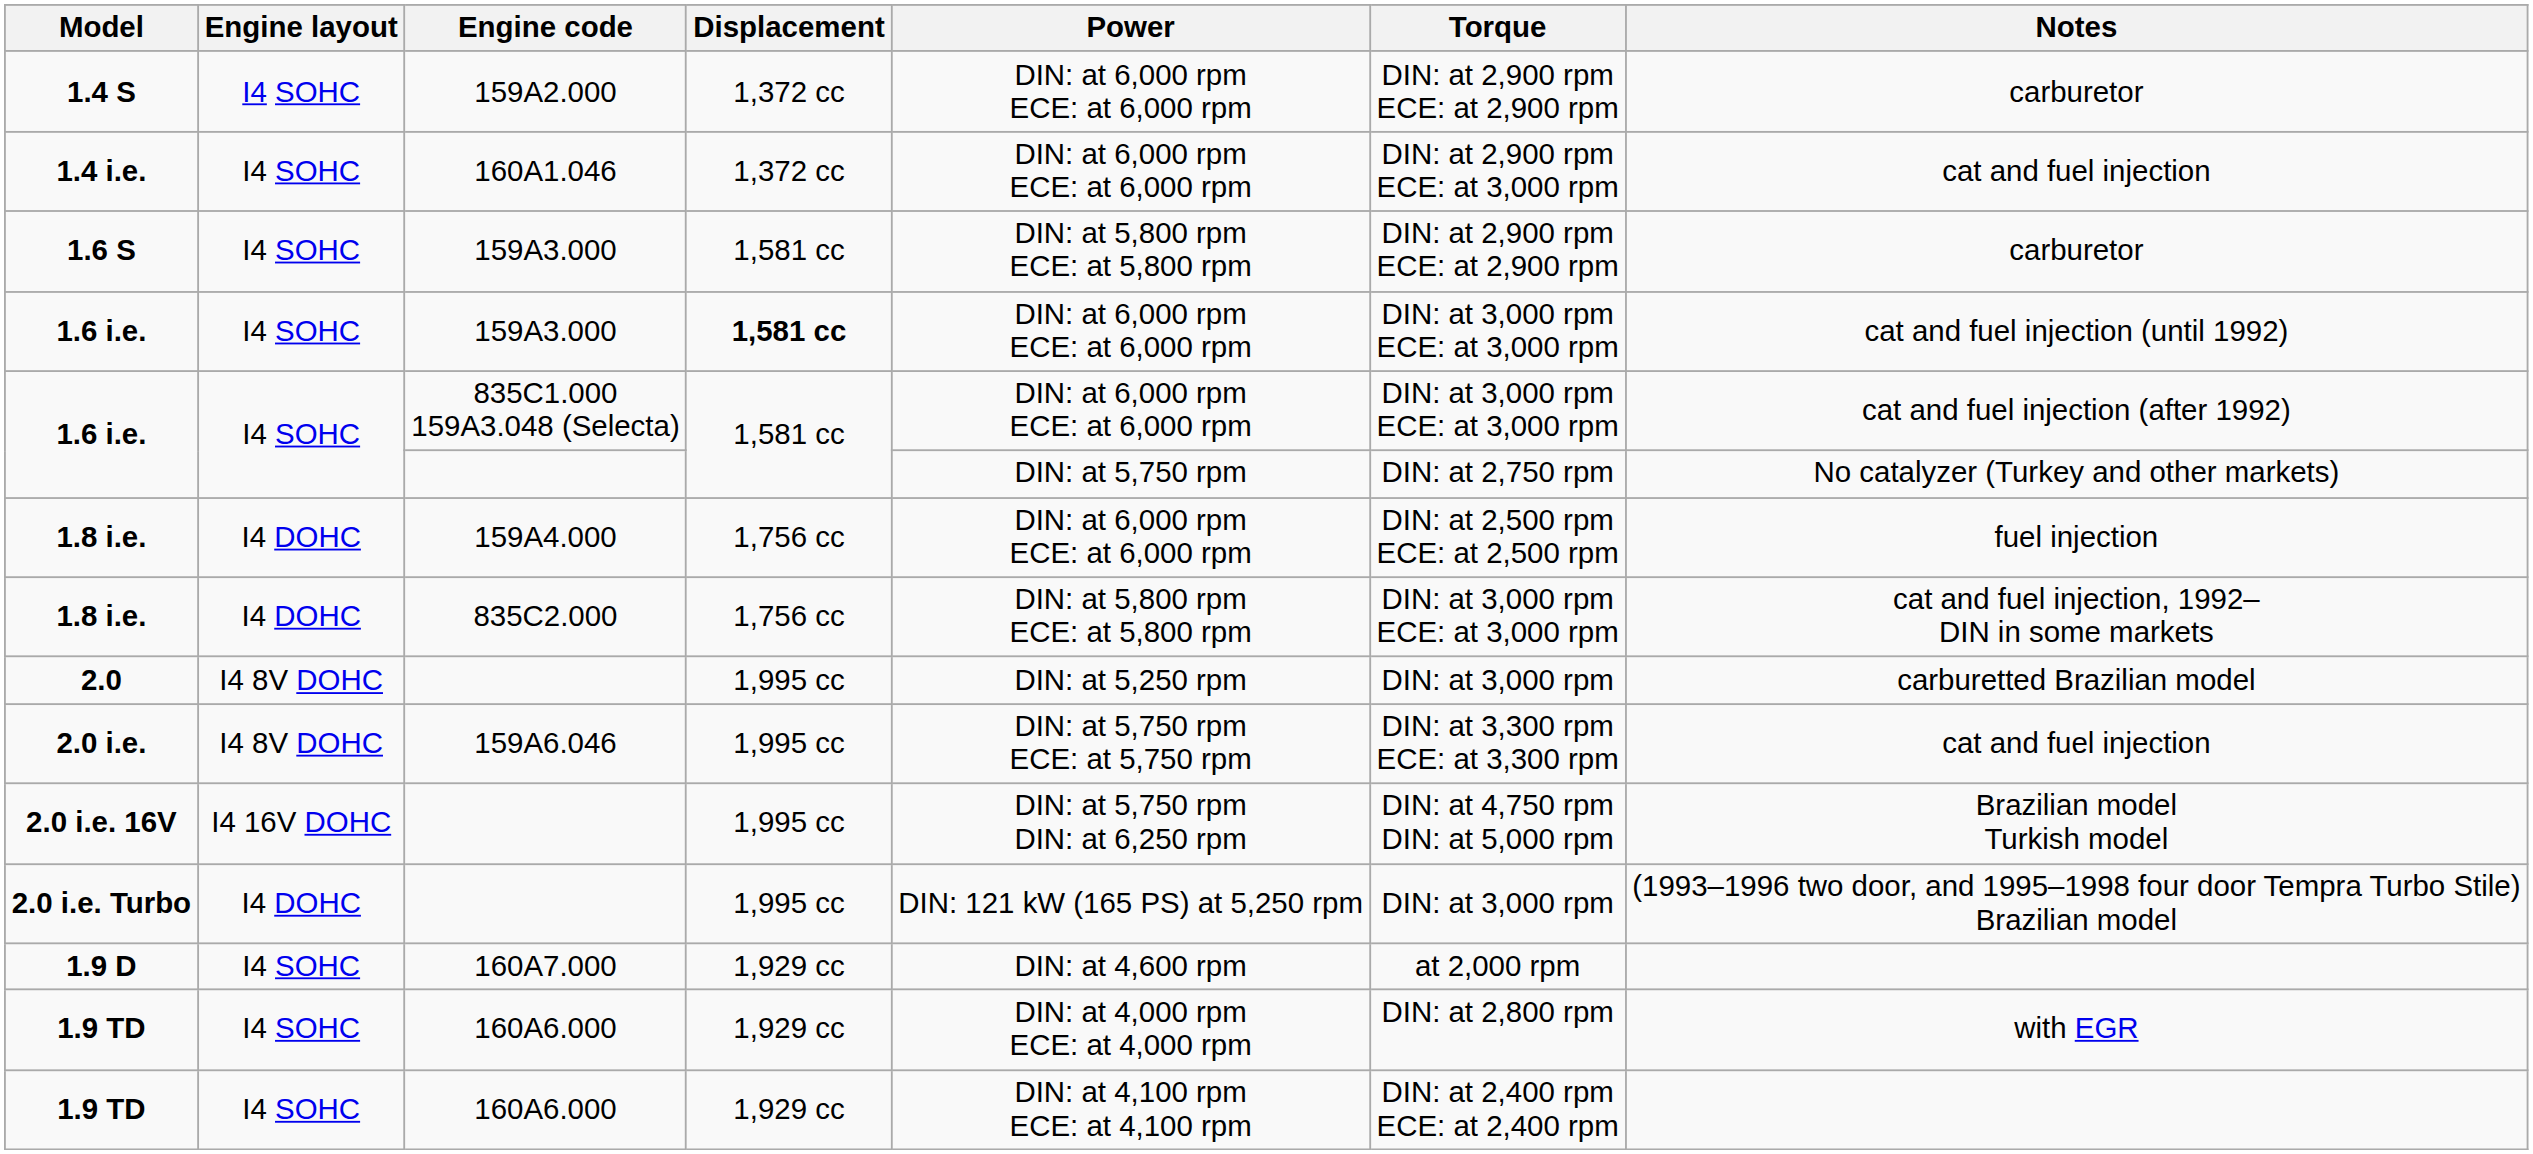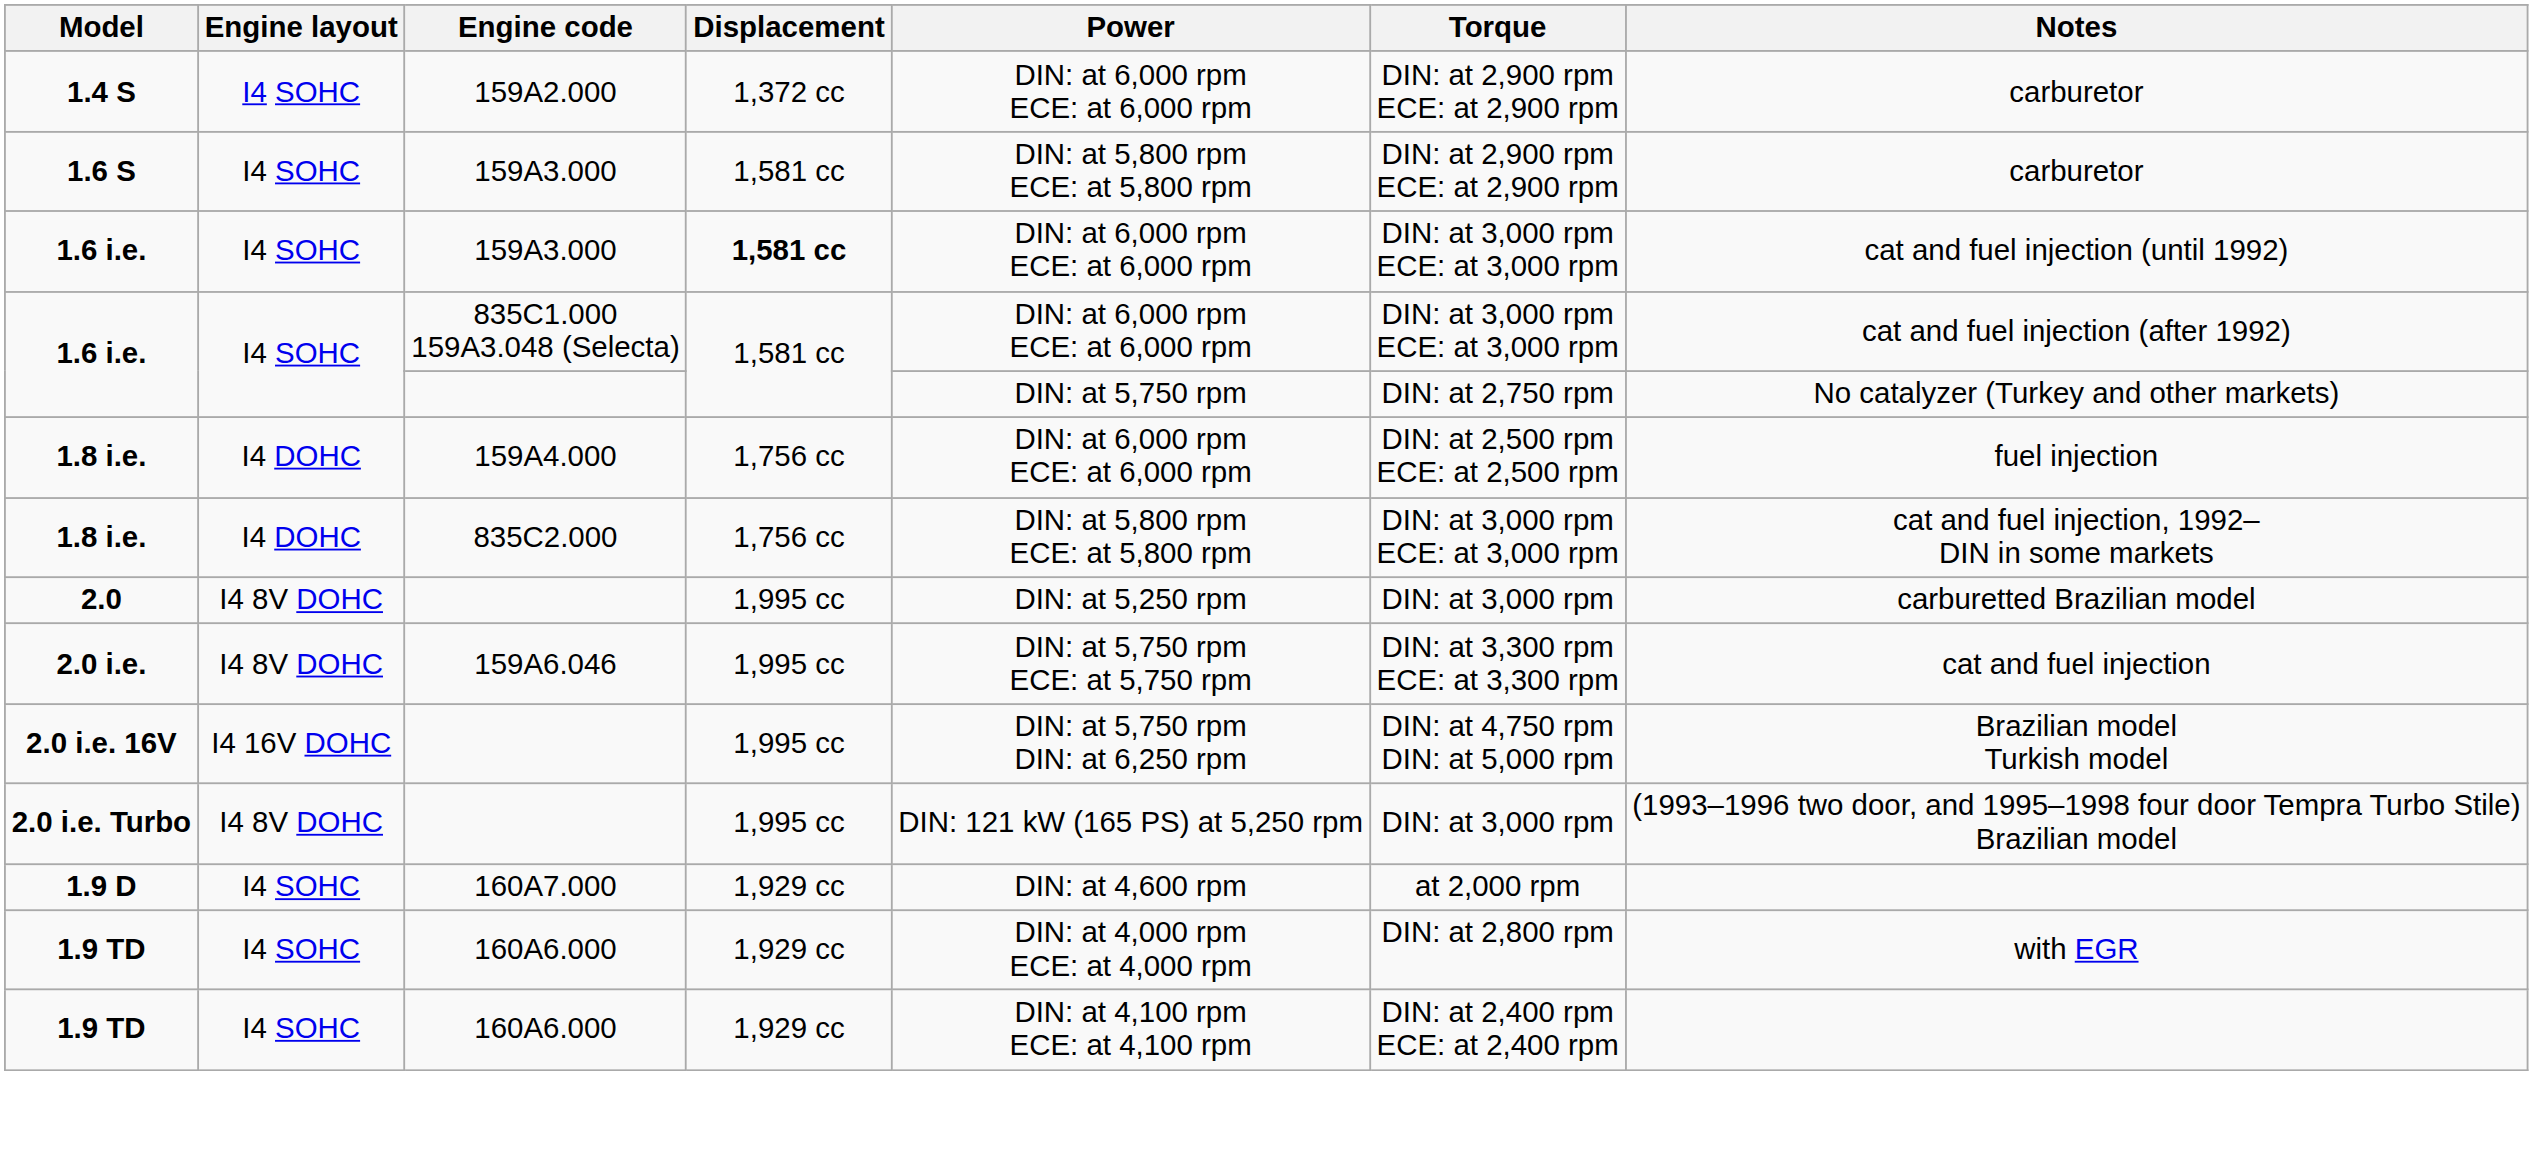 <table class="wikitable" style="text-align: center;">
 <tr>
 <th>Model</th>
 <th>Engine layout</th>
 <th>Engine code</th>
 <th>Displacement</th>
 <th>Power</th>
 <th>Torque</th>
 <th>Notes</th>
 </tr>
 <tr>
 <td><strong>1.4 S</strong></td>
 <td><a href='#'>I4</a> <a href='#'>SOHC</a></td>
 <td>159A2.000</td>
 <td>1,372 cc</td>
 <td>DIN:  at 6,000 rpm<br>ECE:  at 6,000 rpm</td>
 <td>DIN:  at 2,900 rpm<br>ECE:  at 2,900 rpm</td>
 <td>carburetor</td>
-</tr>
-<tr>
-<td><strong>1.4 i.e.</strong></td>
-<td>I4 <a href='#'>SOHC</a></td>
-<td>160A1.046</td>
-<td>1,372 cc</td>
-<td>DIN:  at 6,000 rpm<br>ECE:  at 6,000 rpm</td>
-<td>DIN:  at 2,900 rpm<br>ECE:  at 3,000 rpm</td>
-<td>cat and fuel injection</td>
 </tr>
 <tr>
 <td><strong>1.6 S</strong></td>
 <td>I4 <a href='#'>SOHC</a></td>
 <td>159A3.000</td>
 <td>1,581 cc</td>
 <td>DIN:  at 5,800 rpm<br>ECE:  at 5,800 rpm</td>
 <td>DIN:  at 2,900 rpm<br>ECE:  at 2,900 rpm</td>
 <td>carburetor</td>
 </tr>
 <tr>
 <td><strong>1.6 i.e.</strong></td>
 <td>I4 <a href='#'>SOHC</a></td>
 <td>159A3.000</td>
 <td><strong>1,581 cc</strong></td>
 <td>DIN:  at 6,000 rpm<br>ECE:  at 6,000 rpm</td>
 <td>DIN:  at 3,000 rpm<br>ECE:  at 3,000 rpm</td>
 <td>cat and fuel injection (until 1992)</td>
 </tr>
 <tr>
 <td rowspan="2"><strong>1.6 i.e.</strong></td>
 <td rowspan="2">I4 <a href='#'>SOHC</a></td>
 <td>835C1.000<br>159A3.048 (Selecta)</td>
 <td rowspan="2">1,581 cc</td>
 <td>DIN:  at 6,000 rpm<br>ECE:  at 6,000 rpm</td>
 <td>DIN:  at 3,000 rpm<br>ECE:  at 3,000 rpm</td>
 <td>cat and fuel injection (after 1992)</td>
 </tr>
 <tr>
 <td></td>
 <td>DIN:  at 5,750 rpm</td>
 <td>DIN:  at 2,750 rpm</td>
 <td>No catalyzer (Turkey and other markets)</td>
 </tr>
 <tr>
 <td><strong>1.8 i.e.</strong></td>
 <td>I4 <a href='#'>DOHC</a></td>
 <td>159A4.000</td>
 <td>1,756 cc</td>
 <td>DIN:  at 6,000 rpm<br>ECE:  at 6,000 rpm</td>
 <td>DIN:  at 2,500 rpm<br>ECE:  at 2,500 rpm</td>
 <td>fuel injection</td>
 </tr>
 <tr>
 <td><strong>1.8 i.e.</strong></td>
 <td>I4 <a href='#'>DOHC</a></td>
 <td>835C2.000</td>
 <td>1,756 cc</td>
 <td>DIN:  at 5,800 rpm<br>ECE:  at 5,800 rpm</td>
 <td>DIN:  at 3,000 rpm<br>ECE:  at 3,000 rpm</td>
 <td>cat and fuel injection, 1992–<br> DIN in some markets</td>
 </tr>
 <tr>
 <td><strong>2.0</strong></td>
 <td>I4 8V <a href='#'>DOHC</a></td>
 <td></td>
 <td>1,995 cc</td>
 <td>DIN:  at 5,250 rpm</td>
 <td>DIN:  at 3,000 rpm</td>
 <td>carburetted Brazilian model</td>
 </tr>
 <tr>
 <td><strong>2.0 i.e.</strong></td>
 <td>I4 8V <a href='#'>DOHC</a></td>
 <td>159A6.046</td>
 <td>1,995 cc</td>
 <td>DIN:  at 5,750 rpm<br>ECE:  at 5,750 rpm</td>
 <td>DIN:  at 3,300 rpm<br>ECE:  at 3,300 rpm</td>
 <td>cat and fuel injection</td>
 </tr>
 <tr>
 <td><strong>2.0 i.e. 16V</strong></td>
 <td>I4 16V <a href='#'>DOHC</a></td>
 <td></td>
 <td>1,995 cc</td>
 <td>DIN:  at 5,750 rpm<br>DIN:  at 6,250 rpm</td>
 <td>DIN:  at 4,750 rpm<br>DIN:  at 5,000 rpm</td>
 <td>Brazilian model<br>Turkish model</td>
 </tr>
 <tr>
 <td><strong>2.0 i.e. Turbo</strong></td>
-<td>I4 <a href='#'>DOHC</a></td>
+<td>I4 8V <a href='#'>DOHC</a></td>
 <td></td>
 <td>1,995 cc</td>
 <td>DIN: 121 kW (165 PS) at 5,250 rpm<br></td>
 <td>DIN:  at 3,000 rpm<br></td>
 <td>(1993–1996 two door, and 1995–1998 four door Tempra Turbo Stile)<br> Brazilian model</td>
 </tr>
 <tr>
 <td><strong>1.9 D</strong></td>
 <td>I4 <a href='#'>SOHC</a></td>
 <td>160A7.000</td>
 <td>1,929 cc</td>
 <td>DIN:  at 4,600 rpm</td>
 <td> at 2,000 rpm</td>
 <td></td>
 </tr>
 <tr>
 <td><strong>1.9 TD</strong></td>
 <td>I4 <a href='#'>SOHC</a></td>
 <td>160A6.000</td>
 <td>1,929 cc</td>
 <td>DIN:  at 4,000 rpm<br>ECE:  at 4,000 rpm</td>
 <td>DIN:  at 2,800 rpm<br> </td>
 <td>with <a href='#'>EGR</a></td>
 </tr>
 <tr>
 <td><strong>1.9 TD</strong></td>
 <td>I4 <a href='#'>SOHC</a></td>
 <td>160A6.000</td>
 <td>1,929 cc</td>
 <td>DIN:  at 4,100 rpm<br>ECE:  at 4,100 rpm</td>
 <td>DIN:  at 2,400 rpm<br>ECE:  at 2,400 rpm</td>
 <td></td>
 </tr>
 </table>
